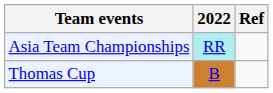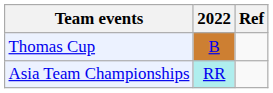 <table class="wikitable" style="font-size: 90%; text-align:center">
 <tr>
 <th>Team events</th>
 <th>2022</th>
 <th>Ref</th>
 </tr>
 <tr>
+<td bgcolor="#ECF2FF"; align="left"><a href='#'>Thomas Cup</a></td>
+<td bgcolor=CD7F32><a href='#'>B</a></td>
+<td></td>
+</tr>
+<tr>
 <td bgcolor="#ECF2FF"; align="left"><a href='#'>Asia Team Championships</a></td>
 <td bgcolor="#afeeee"><a href='#'>RR</a></td>
 <td></td>
 </tr>
-<tr>
-<td bgcolor="#ECF2FF"; align="left"><a href='#'>Thomas Cup</a></td>
-<td bgcolor=CD7F32><a href='#'>B</a></td>
-<td></td>
-</tr>
 </table>
